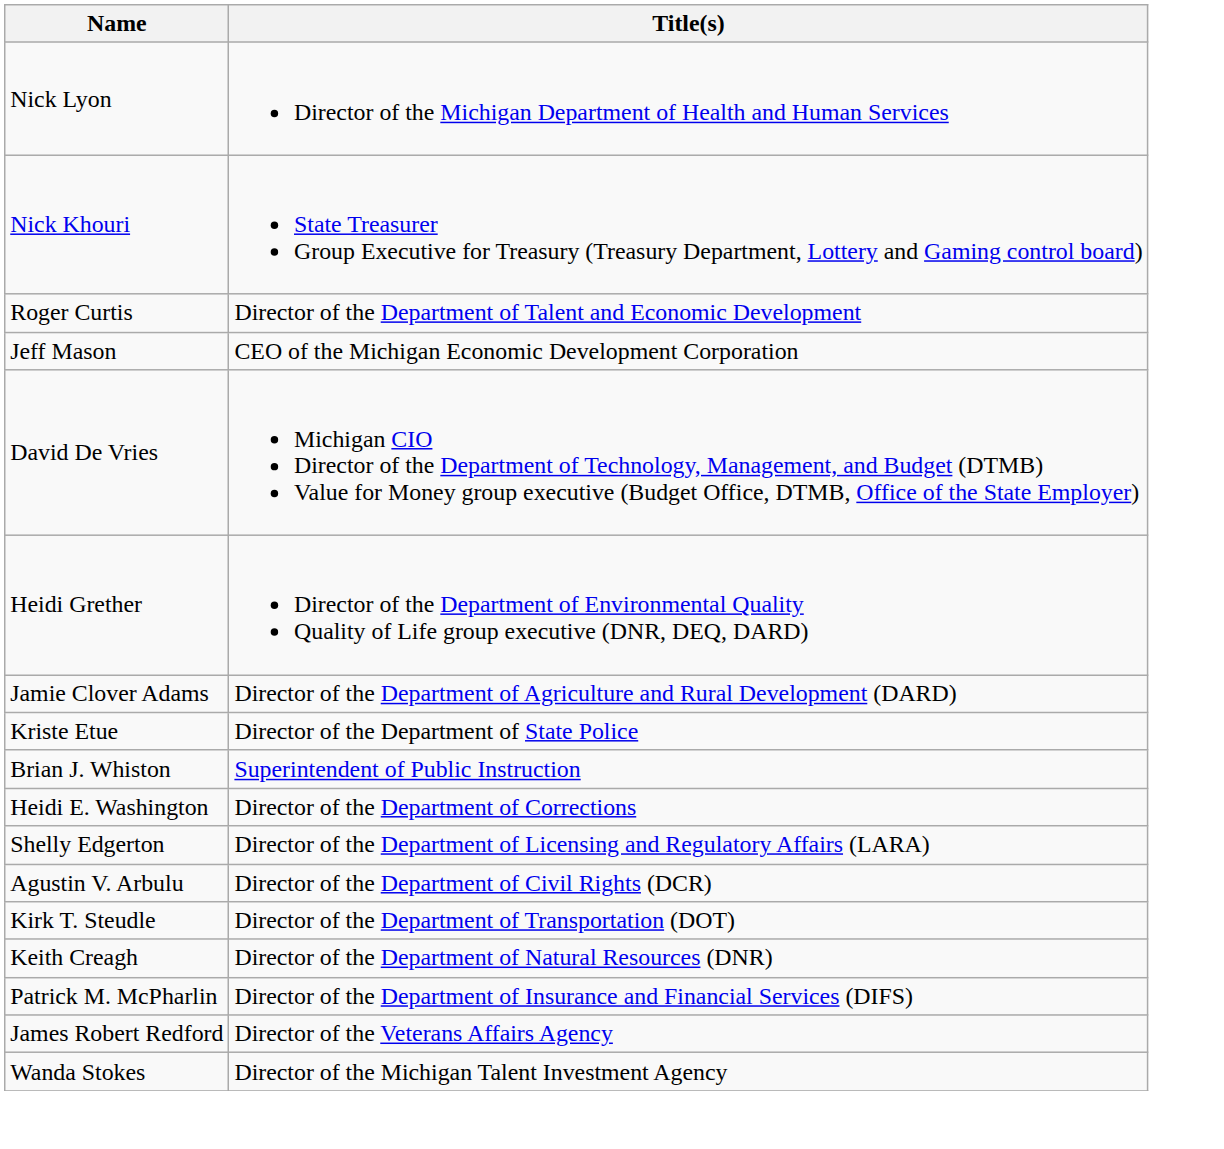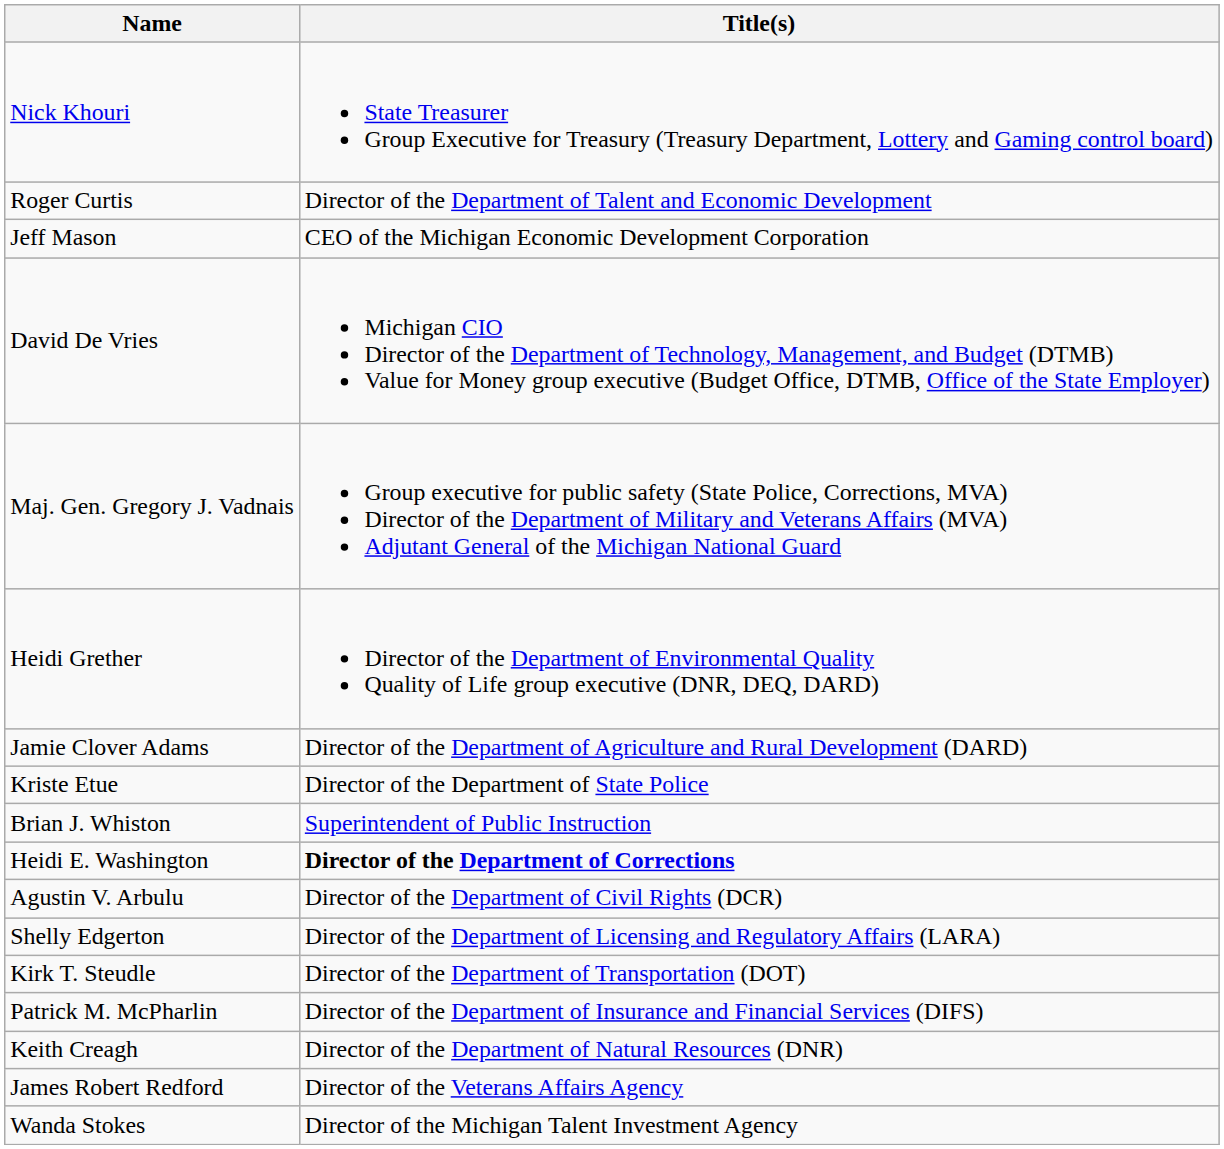 <table class="wikitable">
 <tr>
 <th>Name</th>
 <th>Title(s)</th>
-</tr>
-<tr>
-<td>Nick Lyon</td>
-<td><br><ul><li>Director of the <a href='#'>Michigan Department of Health and Human Services</a></li></ul></td>
 </tr>
 <tr>
 <td><a href='#'>Nick Khouri</a></td>
 <td><br><ul><li><a href='#'>State Treasurer</a></li><li>Group Executive for Treasury (Treasury Department, <a href='#'>Lottery</a> and <a href='#'>Gaming control board</a>)</li></ul></td>
 </tr>
 <tr>
 <td>Roger Curtis</td>
 <td>Director of the <a href='#'>Department of Talent and Economic Development</a></td>
 </tr>
 <tr>
 <td>Jeff Mason</td>
 <td>CEO of the Michigan Economic Development Corporation</td>
 </tr>
 <tr>
 <td>David De Vries</td>
 <td><br><ul><li>Michigan <a href='#'>CIO</a></li><li>Director of the <a href='#'>Department of Technology, Management, and Budget</a> (DTMB)</li><li>Value for Money group executive (Budget Office, DTMB, <a href='#'>Office of the State Employer</a>)</li></ul></td>
+</tr>
+<tr>
+<td>Maj. Gen. Gregory J. Vadnais</td>
+<td><br><ul><li>Group executive for public safety (State Police, Corrections, MVA)</li><li>Director of the <a href='#'>Department of Military and Veterans Affairs</a> (MVA)</li><li><a href='#'>Adjutant General</a> of the <a href='#'>Michigan National Guard</a></li></ul></td>
 </tr>
 <tr>
 <td>Heidi Grether</td>
 <td><br><ul><li>Director of the <a href='#'>Department of Environmental Quality</a></li><li>Quality of Life group executive (DNR, DEQ, DARD)</li></ul></td>
 </tr>
 <tr>
 <td>Jamie Clover Adams</td>
 <td>Director of the <a href='#'>Department of Agriculture and Rural Development</a> (DARD)</td>
 </tr>
 <tr>
 <td>Kriste Etue</td>
 <td>Director of the Department of <a href='#'>State Police</a></td>
 </tr>
 <tr>
 <td>Brian J. Whiston</td>
 <td><a href='#'>Superintendent of Public Instruction</a></td>
 </tr>
 <tr>
 <td>Heidi E. Washington</td>
-<td>Director of the <a href='#'>Department of Corrections</a></td>
+<td><strong>Director of the <a href='#'>Department of Corrections</a></strong></td>
+</tr>
+<tr>
+<td>Agustin V. Arbulu</td>
+<td>Director of the <a href='#'>Department of Civil Rights</a> (DCR)</td>
 </tr>
 <tr>
 <td>Shelly Edgerton</td>
 <td>Director of the <a href='#'>Department of Licensing and Regulatory Affairs</a> (LARA)</td>
 </tr>
 <tr>
-<td>Agustin V. Arbulu</td>
-<td>Director of the <a href='#'>Department of Civil Rights</a> (DCR)</td>
-</tr>
-<tr>
 <td>Kirk T. Steudle</td>
 <td>Director of the <a href='#'>Department of Transportation</a> (DOT)</td>
 </tr>
 <tr>
+<td>Patrick M. McPharlin</td>
+<td>Director of the <a href='#'>Department of Insurance and Financial Services</a> (DIFS)</td>
+</tr>
+<tr>
 <td>Keith Creagh</td>
 <td>Director of the <a href='#'>Department of Natural Resources</a> (DNR)</td>
-</tr>
-<tr>
-<td>Patrick M. McPharlin</td>
-<td>Director of the <a href='#'>Department of Insurance and Financial Services</a> (DIFS)</td>
 </tr>
 <tr>
 <td>James Robert Redford</td>
 <td>Director of the <a href='#'>Veterans Affairs Agency</a></td>
 </tr>
 <tr>
 <td>Wanda Stokes</td>
 <td>Director of the Michigan Talent Investment Agency</td>
 </tr>
 </table>
